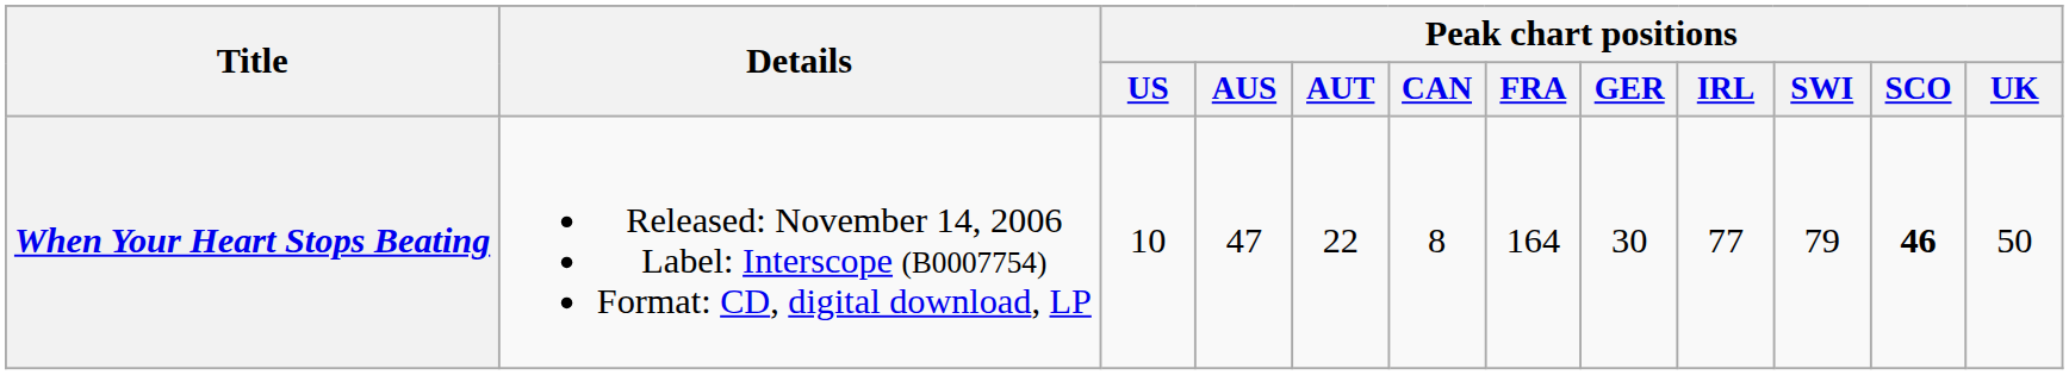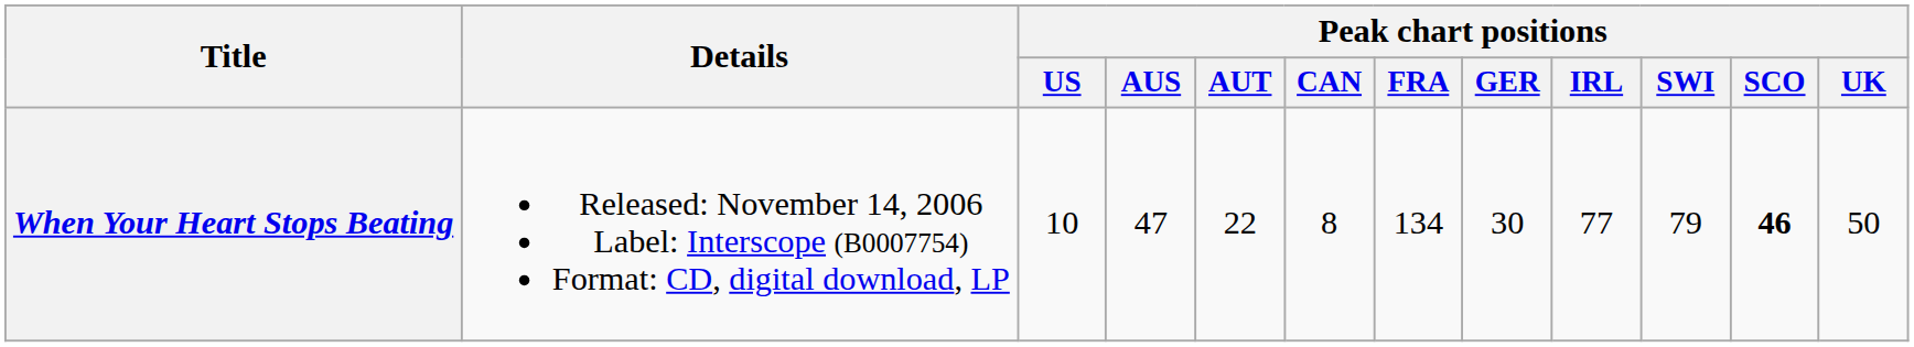 <table class="wikitable plainrowheaders" style="text-align:center;">
 <tr>
 <th scope="col" rowspan="2">Title</th>
 <th scope="col" rowspan="2">Details</th>
 <th scope="col" colspan="10">Peak chart positions</th>
 </tr>
 <tr>
 <th scope="col" style="width:2.5em;font-size:90%;"><a href='#'>US</a><br></th>
 <th scope="col" style="width:2.5em;font-size:90%;"><a href='#'>AUS</a><br></th>
 <th scope="col" style="width:2.5em;font-size:90%;"><a href='#'>AUT</a><br></th>
 <th scope="col" style="width:2.5em;font-size:90%;"><a href='#'>CAN</a><br></th>
 <th scope="col" style="width:2.5em;font-size:90%;"><a href='#'>FRA</a><br></th>
 <th scope="col" style="width:2.5em;font-size:90%;"><a href='#'>GER</a><br></th>
 <th scope="col" style="width:2.5em;font-size:90%;"><a href='#'>IRL</a><br></th>
 <th scope="col" style="width:2.5em;font-size:90%;"><a href='#'>SWI</a><br></th>
 <th scope="col" style="width:2.5em;font-size:90%;"><a href='#'>SCO</a><br></th>
 <th scope="col" style="width:2.5em;font-size:90%;"><a href='#'>UK</a><br></th>
 </tr>
 <tr>
 <th scope="row"><em><a href='#'>When Your Heart Stops Beating</a></em></th>
 <td><br><ul><li>Released: November 14, 2006</li><li>Label: <a href='#'>Interscope</a> <small>(B0007754)</small></li><li>Format: <a href='#'>CD</a>, <a href='#'>digital download</a>, <a href='#'>LP</a></li></ul></td>
 <td>10</td>
 <td>47</td>
 <td>22</td>
 <td>8</td>
-<td>164</td>
+<td>134</td>
 <td>30</td>
 <td>77</td>
 <td>79</td>
 <td><strong>46</strong></td>
 <td>50</td>
 </tr>
 </table>
